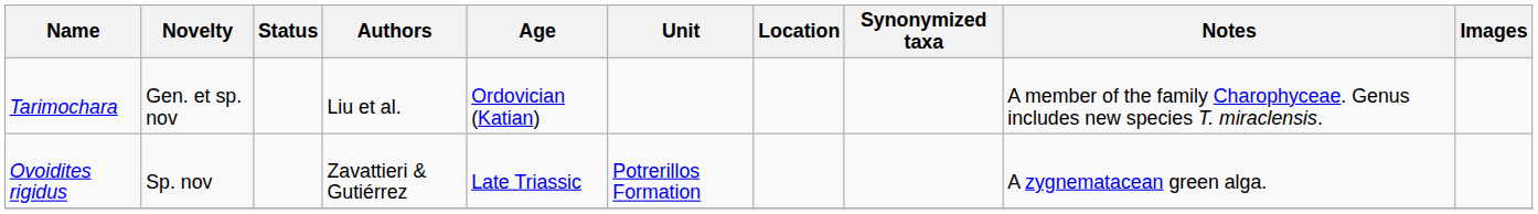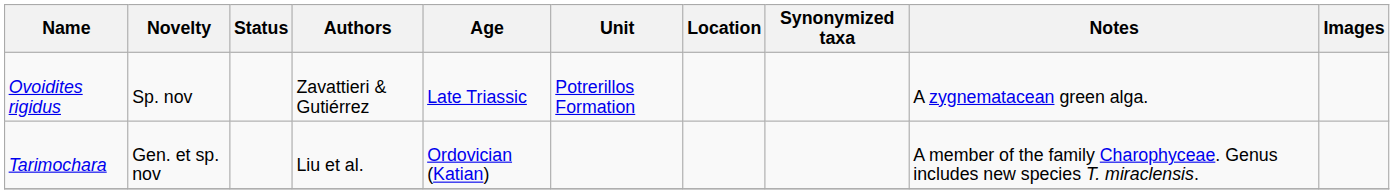 <table class="wikitable sortable" align="center">
 <tr>
 <th>Name</th>
 <th>Novelty</th>
 <th>Status</th>
 <th>Authors</th>
 <th>Age</th>
 <th>Unit</th>
 <th>Location</th>
 <th>Synonymized taxa</th>
 <th>Notes</th>
 <th>Images</th>
 </tr>
 <tr>
+<td><br><em><a href='#'>Ovoidites rigidus</a></em></td>
+<td><br>Sp. nov</td>
+<td></td>
+<td><br>Zavattieri & Gutiérrez</td>
+<td><br><a href='#'>Late Triassic</a></td>
+<td><br><a href='#'>Potrerillos Formation</a></td>
+<td><br></td>
+<td></td>
+<td><br>A <a href='#'>zygnematacean</a> green alga.</td>
+<td></td>
+</tr>
+<tr>
 <td><br><em><a href='#'>Tarimochara</a></em></td>
 <td><br>Gen. et sp. nov</td>
 <td></td>
 <td><br>Liu et al.</td>
 <td><br><a href='#'>Ordovician</a> (<a href='#'>Katian</a>)</td>
 <td></td>
 <td><br></td>
 <td></td>
 <td><br>A member of the family <a href='#'>Charophyceae</a>. Genus includes new species <em>T. miraclensis</em>.</td>
 <td></td>
 </tr>
 <tr>
-<td><br><em><a href='#'>Ovoidites rigidus</a></em></td>
-<td><br>Sp. nov</td>
-<td></td>
-<td><br>Zavattieri & Gutiérrez</td>
-<td><br><a href='#'>Late Triassic</a></td>
-<td><br><a href='#'>Potrerillos Formation</a></td>
-<td><br></td>
-<td></td>
-<td><br>A <a href='#'>zygnematacean</a> green alga.</td>
-<td></td>
-</tr>
-<tr>
 </tr>
 </table>
